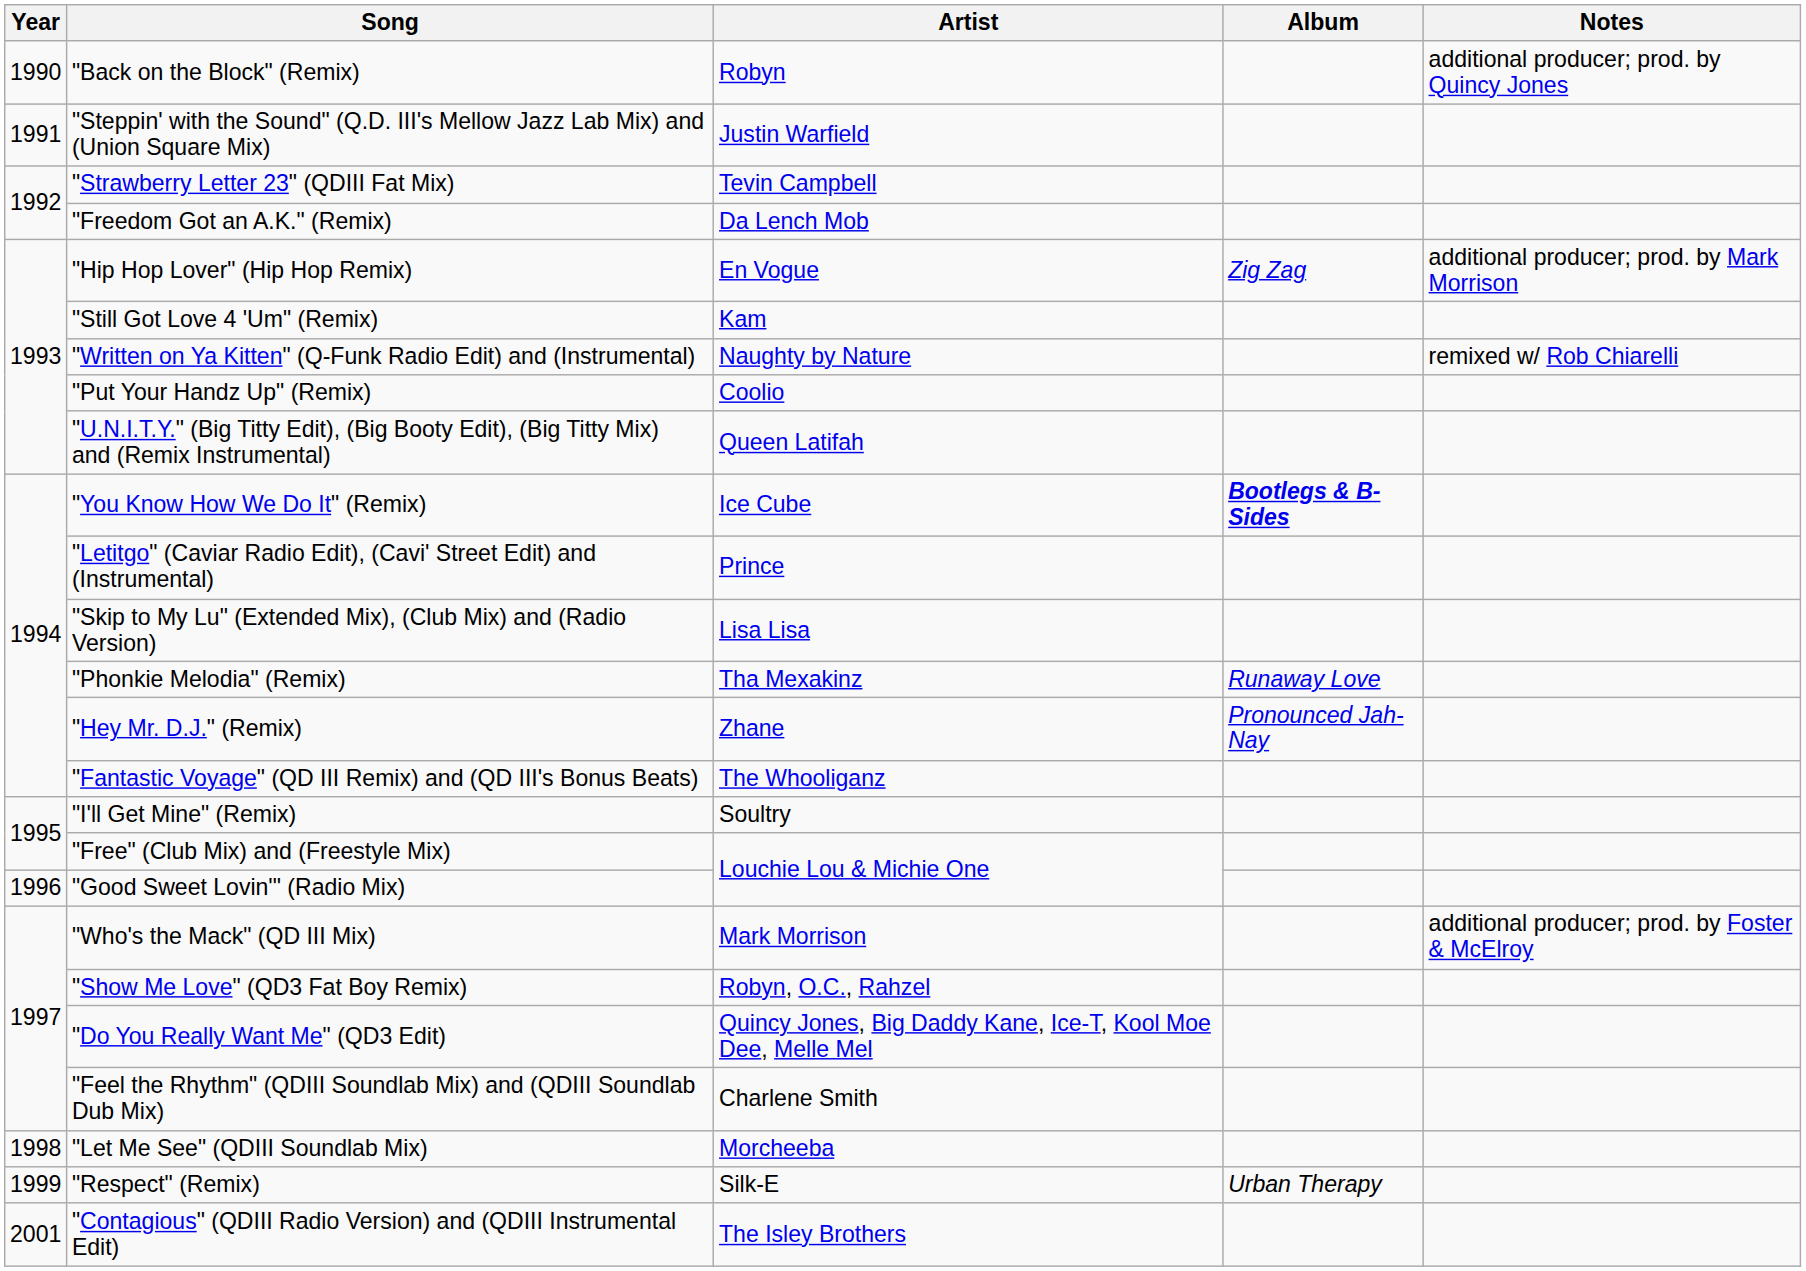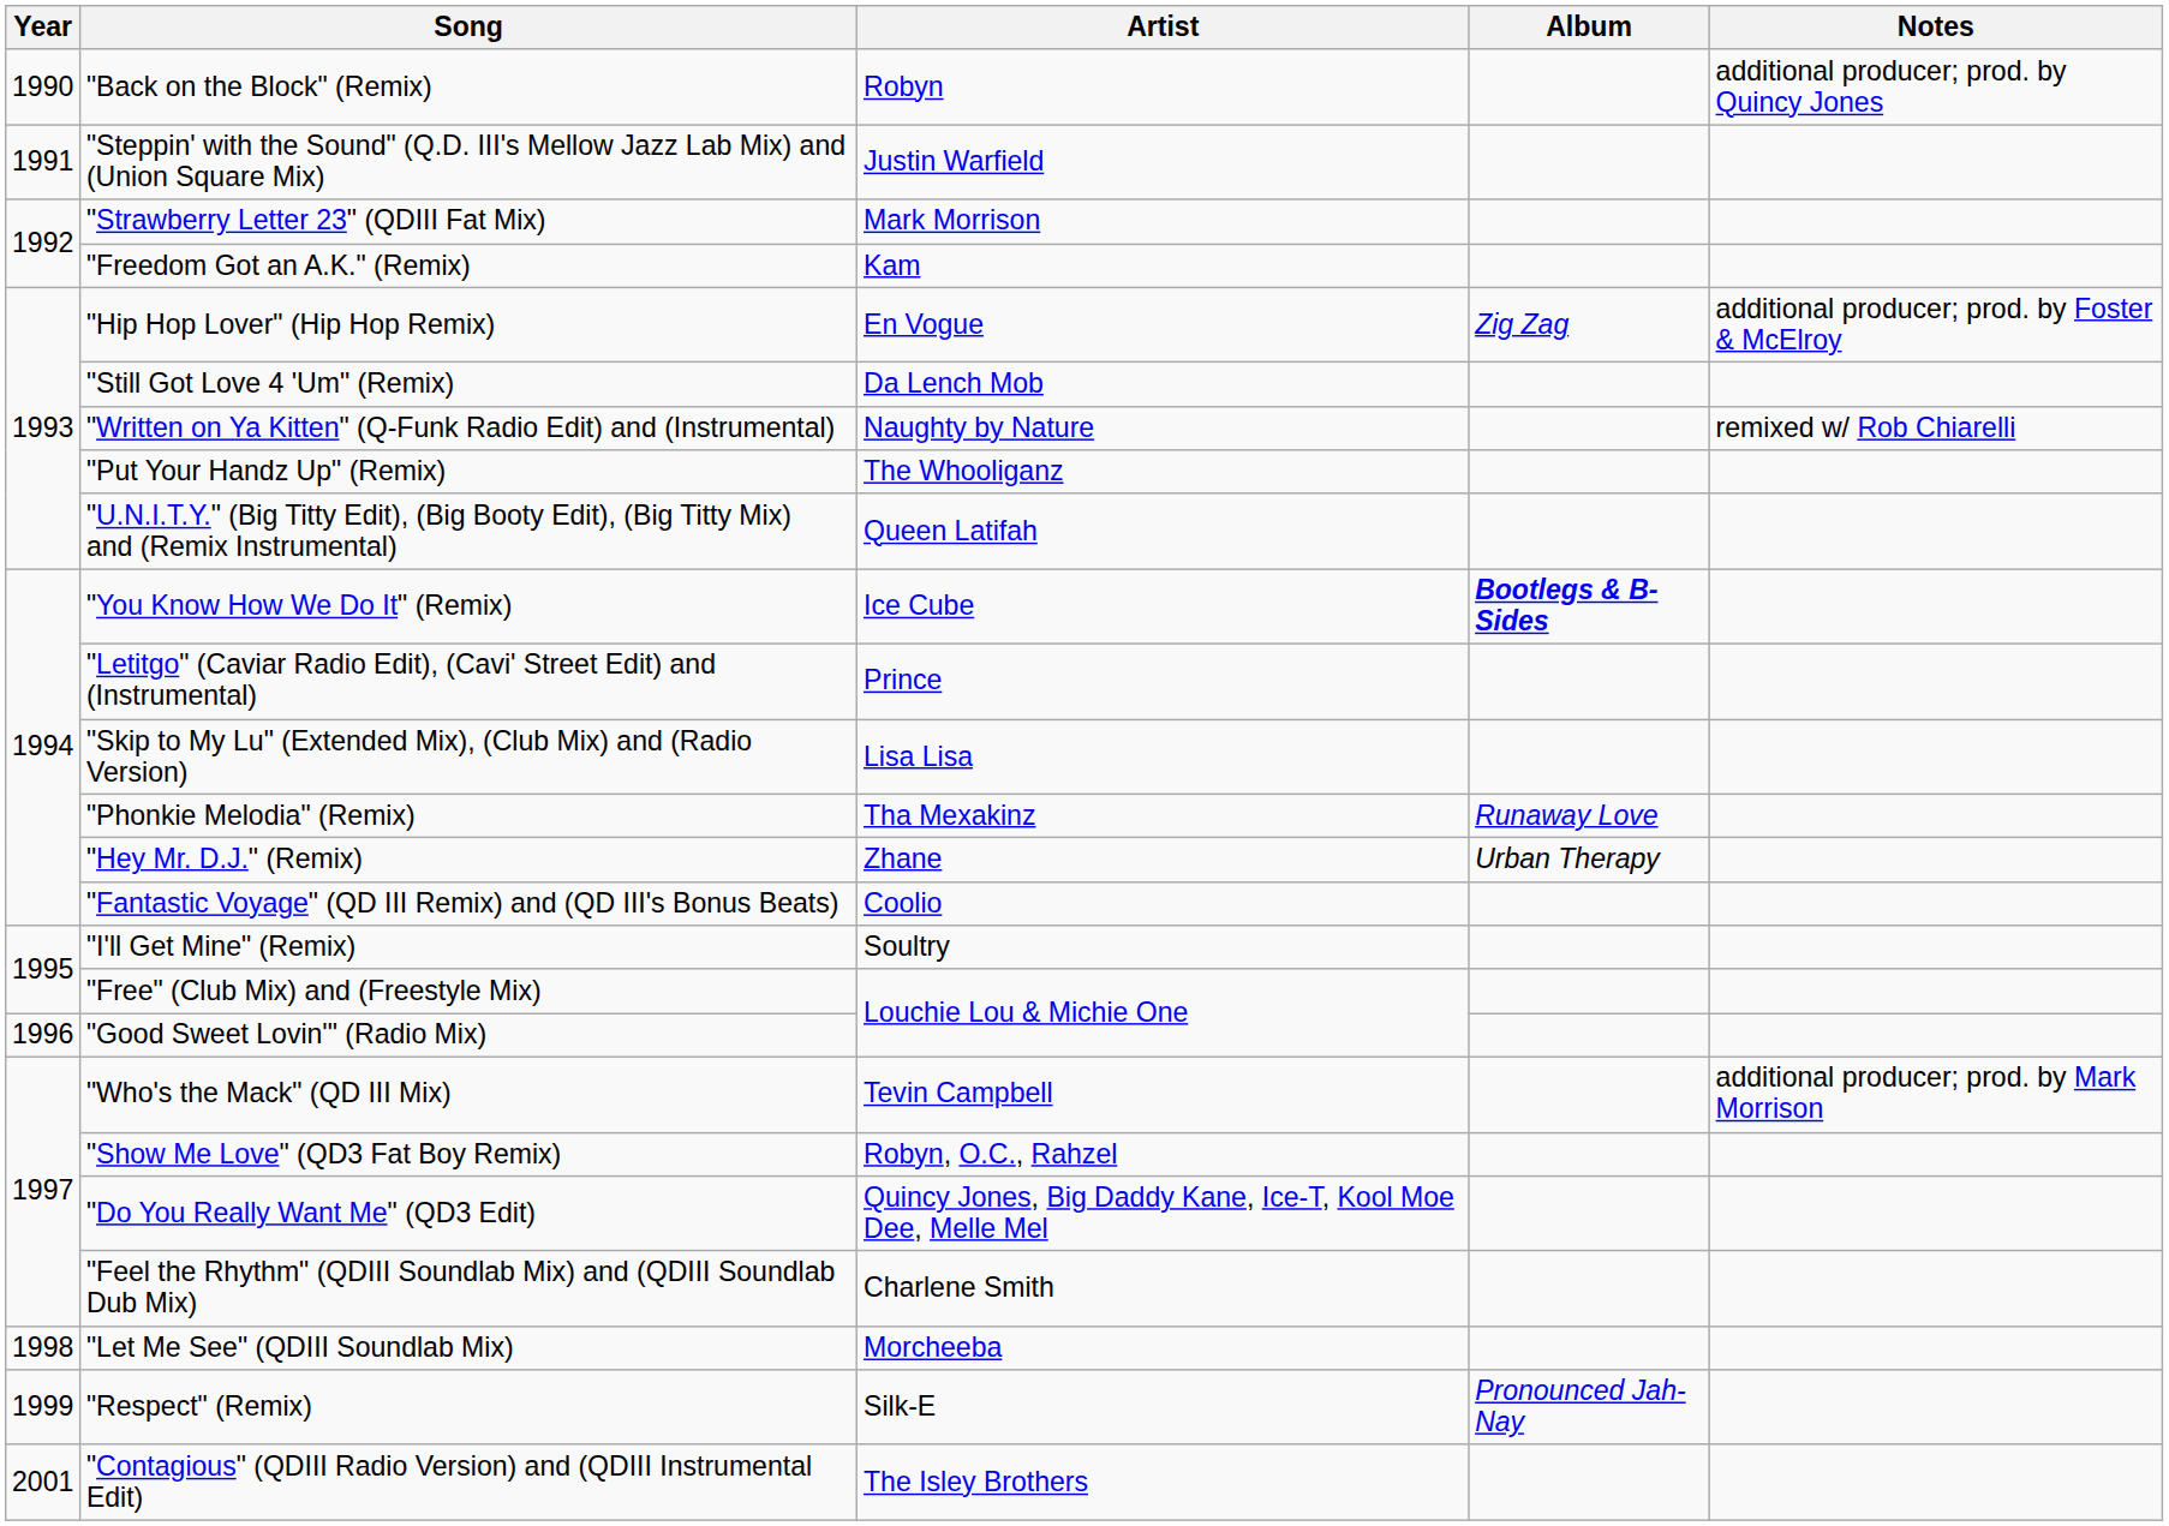 <table class="wikitable plainrowheaders sortable">
 <tr>
 <th>Year</th>
 <th>Song</th>
 <th>Artist</th>
 <th>Album</th>
 <th>Notes</th>
 </tr>
 <tr>
 <td>1990</td>
 <td>"Back on the Block" (Remix)</td>
 <td><a href='#'>Robyn</a></td>
 <td></td>
 <td>additional producer; prod. by <a href='#'>Quincy Jones</a></td>
 </tr>
 <tr>
 <td>1991</td>
 <td>"Steppin' with the Sound" (Q.D. III's Mellow Jazz Lab Mix) and (Union Square Mix)</td>
 <td><a href='#'>Justin Warfield</a></td>
 <td></td>
 <td></td>
 </tr>
 <tr>
 <td rowspan="2">1992</td>
 <td>"<a href='#'>Strawberry Letter 23</a>" (QDIII Fat Mix)</td>
-<td><a href='#'>Tevin Campbell</a></td>
+<td><a href='#'>Mark Morrison</a></td>
 <td></td>
 <td></td>
 </tr>
 <tr>
 <td>"Freedom Got an A.K." (Remix)</td>
-<td><a href='#'>Da Lench Mob</a></td>
+<td><a href='#'>Kam</a></td>
 <td></td>
 <td></td>
 </tr>
 <tr>
 <td rowspan="5">1993</td>
 <td>"Hip Hop Lover" (Hip Hop Remix)</td>
 <td><a href='#'>En Vogue</a></td>
 <td><em><a href='#'>Zig Zag</a></em></td>
-<td>additional producer; prod. by <a href='#'>Mark Morrison</a></td>
+<td>additional producer; prod. by <a href='#'>Foster & McElroy</a></td>
 </tr>
 <tr>
 <td>"Still Got Love 4 'Um" (Remix)</td>
-<td><a href='#'>Kam</a></td>
+<td><a href='#'>Da Lench Mob</a></td>
 <td></td>
 <td></td>
 </tr>
 <tr>
 <td>"<a href='#'>Written on Ya Kitten</a>" (Q-Funk Radio Edit) and (Instrumental)</td>
 <td><a href='#'>Naughty by Nature</a></td>
 <td></td>
 <td>remixed w/ <a href='#'>Rob Chiarelli</a></td>
 </tr>
 <tr>
 <td>"Put Your Handz Up" (Remix)</td>
-<td><a href='#'>Coolio</a></td>
+<td><a href='#'>The Whooliganz</a></td>
 <td></td>
 <td></td>
 </tr>
 <tr>
 <td>"<a href='#'>U.N.I.T.Y.</a>" (Big Titty Edit), (Big Booty Edit), (Big Titty Mix)<br>and (Remix Instrumental)</td>
 <td><a href='#'>Queen Latifah</a></td>
 <td></td>
 <td></td>
 </tr>
 <tr>
 <td rowspan="6">1994</td>
 <td>"<a href='#'>You Know How We Do It</a>" (Remix)</td>
 <td><a href='#'>Ice Cube</a></td>
 <td><strong><em><a href='#'>Bootlegs & B-Sides</a></em></strong></td>
 <td></td>
 </tr>
 <tr>
 <td>"<a href='#'>Letitgo</a>" (Caviar Radio Edit), (Cavi' Street Edit) and (Instrumental)</td>
 <td><a href='#'>Prince</a></td>
 <td></td>
 <td></td>
 </tr>
 <tr>
 <td>"Skip to My Lu" (Extended Mix), (Club Mix) and (Radio Version)</td>
 <td><a href='#'>Lisa Lisa</a></td>
 <td></td>
 <td></td>
 </tr>
 <tr>
 <td>"Phonkie Melodia" (Remix)</td>
 <td><a href='#'>Tha Mexakinz</a></td>
 <td><em><a href='#'>Runaway Love</a></em></td>
 <td></td>
 </tr>
 <tr>
 <td>"<a href='#'>Hey Mr. D.J.</a>" (Remix)</td>
 <td><a href='#'>Zhane</a></td>
-<td><em><a href='#'>Pronounced Jah-Nay</a></em></td>
+<td><em>Urban Therapy</em></td>
 <td></td>
 </tr>
 <tr>
 <td>"<a href='#'>Fantastic Voyage</a>" (QD III Remix) and (QD III's Bonus Beats)</td>
-<td><a href='#'>The Whooliganz</a></td>
+<td><a href='#'>Coolio</a></td>
 <td></td>
 <td></td>
 </tr>
 <tr>
 <td rowspan="2">1995</td>
 <td>"I'll Get Mine" (Remix)</td>
 <td>Soultry</td>
 <td></td>
 <td></td>
 </tr>
 <tr>
 <td>"Free" (Club Mix) and (Freestyle Mix)</td>
 <td rowspan="2"><a href='#'>Louchie Lou & Michie One</a></td>
 <td></td>
 <td></td>
 </tr>
 <tr>
 <td>1996</td>
 <td>"Good Sweet Lovin'" (Radio Mix)</td>
 <td></td>
 <td></td>
 </tr>
 <tr>
 <td rowspan="4">1997</td>
 <td>"Who's the Mack" (QD III Mix)</td>
-<td><a href='#'>Mark Morrison</a></td>
+<td><a href='#'>Tevin Campbell</a></td>
 <td></td>
-<td>additional producer; prod. by <a href='#'>Foster & McElroy</a></td>
+<td>additional producer; prod. by <a href='#'>Mark Morrison</a></td>
 </tr>
 <tr>
 <td>"<a href='#'>Show Me Love</a>" (QD3 Fat Boy Remix)</td>
 <td><a href='#'>Robyn</a>, <a href='#'>O.C.</a>, <a href='#'>Rahzel</a></td>
 <td></td>
 <td></td>
 </tr>
 <tr>
 <td>"<a href='#'>Do You Really Want Me</a>" (QD3 Edit)</td>
 <td><a href='#'>Quincy Jones</a>, <a href='#'>Big Daddy Kane</a>, <a href='#'>Ice-T</a>, <a href='#'>Kool Moe Dee</a>, <a href='#'>Melle Mel</a></td>
 <td></td>
 <td></td>
 </tr>
 <tr>
 <td>"Feel the Rhythm" (QDIII Soundlab Mix) and (QDIII Soundlab Dub Mix)</td>
 <td>Charlene Smith</td>
 <td></td>
 <td></td>
 </tr>
 <tr>
 <td>1998</td>
 <td>"Let Me See" (QDIII Soundlab Mix)</td>
 <td><a href='#'>Morcheeba</a></td>
 <td></td>
 <td></td>
 </tr>
 <tr>
 <td>1999</td>
 <td>"Respect" (Remix)</td>
 <td>Silk-E</td>
-<td><em>Urban Therapy</em></td>
+<td><em><a href='#'>Pronounced Jah-Nay</a></em></td>
 <td></td>
 </tr>
 <tr>
 <td>2001</td>
 <td>"<a href='#'>Contagious</a>" (QDIII Radio Version) and (QDIII Instrumental Edit)</td>
 <td><a href='#'>The Isley Brothers</a></td>
 <td></td>
 <td></td>
 </tr>
 </table>
